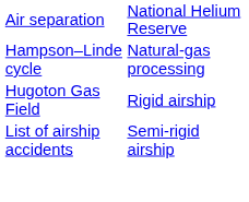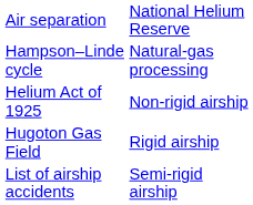 <table style="width: 40%; border: none; text-align: left;">
 <tr>
 <td><a href='#'>Air separation</a></td>
 <td><a href='#'>National Helium Reserve</a></td>
 </tr>
 <tr>
 <td><a href='#'>Hampson–Linde cycle</a></td>
 <td><a href='#'>Natural-gas processing</a></td>
 </tr>
 <tr>
+<td><a href='#'>Helium Act of 1925</a></td>
+<td><a href='#'>Non-rigid airship</a></td>
+</tr>
+<tr>
 <td><a href='#'>Hugoton Gas Field</a></td>
 <td><a href='#'>Rigid airship</a></td>
 </tr>
 <tr>
 <td><a href='#'>List of airship accidents</a></td>
 <td><a href='#'>Semi-rigid airship</a></td>
 </tr>
 </table>
